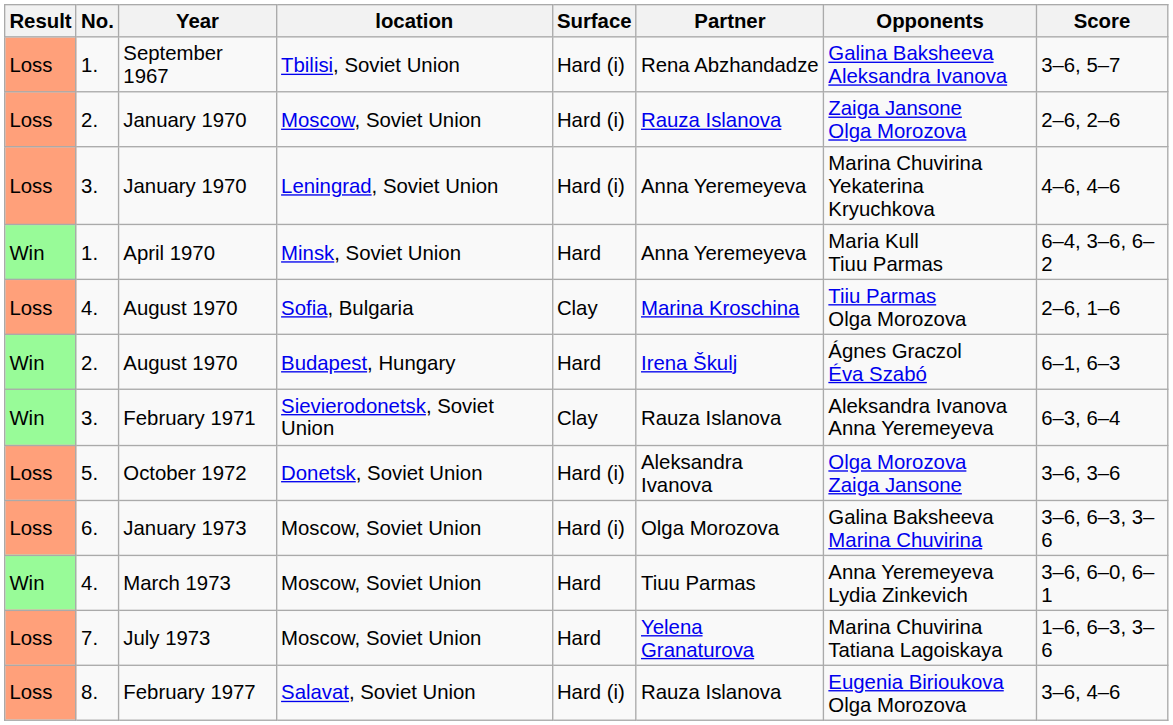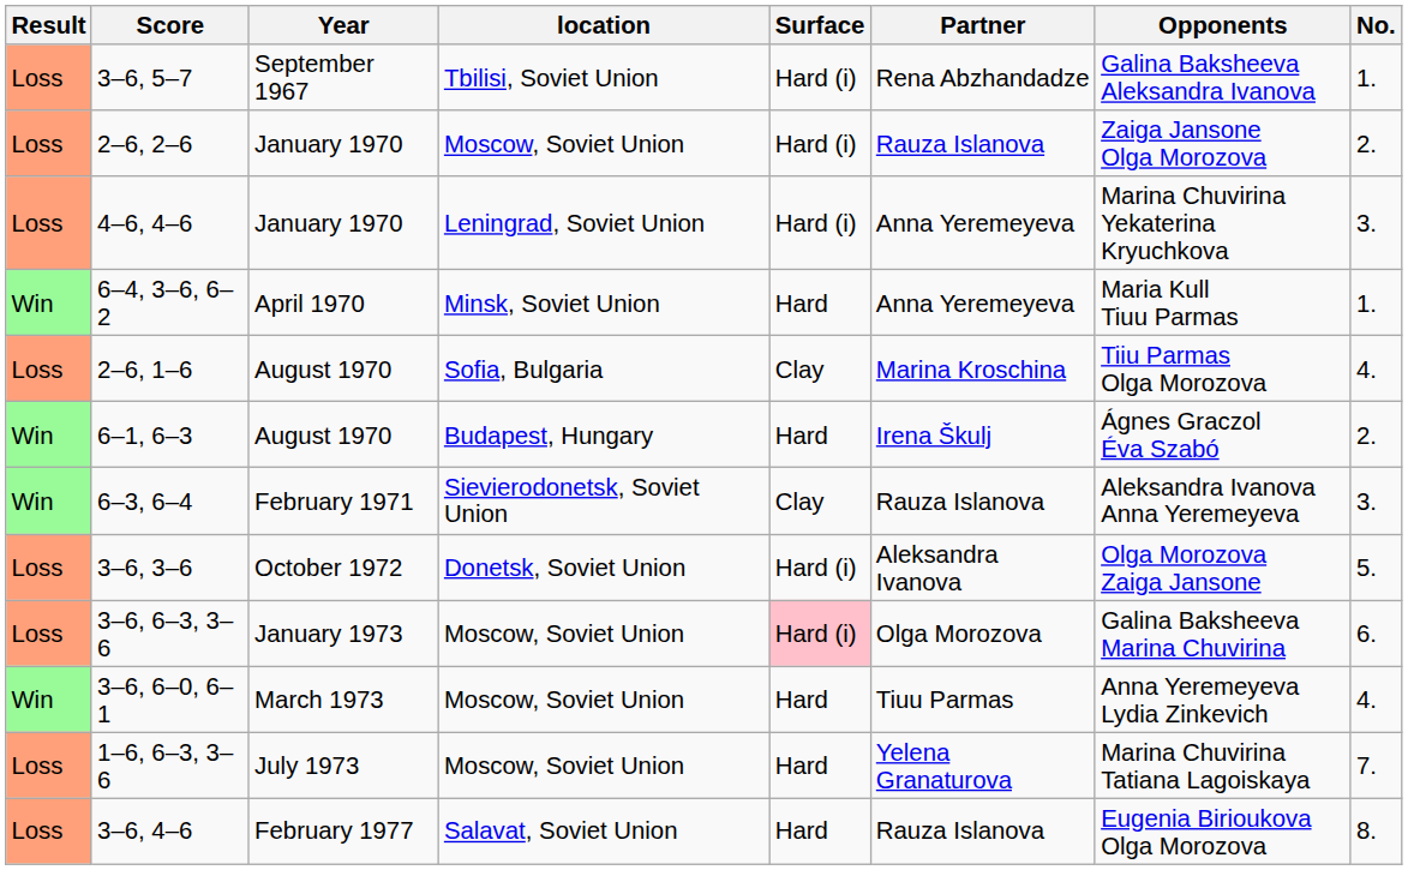 <table class="sortable wikitable" style="font-size:95%">
 <tr>
 <th>Result</th>
-<th>No.</th>
+<th>Score</th>
 <th>Year</th>
 <th>location</th>
 <th>Surface</th>
 <th>Partner</th>
 <th>Opponents</th>
-<th>Score</th>
+<th>No.</th>
 </tr>
 <tr>
 <td style="background:#ffa07a;">Loss</td>
-<td>1.</td>
+<td>3–6, 5–7</td>
 <td>September 1967</td>
 <td><a href='#'>Tbilisi</a>, Soviet Union</td>
 <td>Hard (i)</td>
 <td> Rena Abzhandadze</td>
 <td> <a href='#'>Galina Baksheeva</a> <br>  <a href='#'>Aleksandra Ivanova</a></td>
-<td>3–6, 5–7</td>
+<td>1.</td>
 </tr>
 <tr>
 <td style="background:#ffa07a;">Loss</td>
-<td>2.</td>
+<td>2–6, 2–6</td>
 <td>January 1970</td>
 <td><a href='#'>Moscow</a>, Soviet Union</td>
 <td>Hard (i)</td>
 <td> <a href='#'>Rauza Islanova</a></td>
 <td> <a href='#'>Zaiga Jansone</a> <br>  <a href='#'>Olga Morozova</a></td>
-<td>2–6, 2–6</td>
+<td>2.</td>
 </tr>
 <tr>
 <td style="background:#ffa07a;">Loss</td>
-<td>3.</td>
+<td>4–6, 4–6</td>
 <td>January 1970</td>
 <td><a href='#'>Leningrad</a>, Soviet Union</td>
 <td>Hard (i)</td>
 <td> Anna Yeremeyeva</td>
 <td> Marina Chuvirina <br>  Yekaterina Kryuchkova</td>
-<td>4–6, 4–6</td>
+<td>3.</td>
 </tr>
 <tr>
 <td style="background:#98fb98;">Win</td>
-<td>1.</td>
+<td>6–4, 3–6, 6–2</td>
 <td>April 1970</td>
 <td><a href='#'>Minsk</a>, Soviet Union</td>
 <td>Hard</td>
 <td> Anna Yeremeyeva</td>
 <td> Maria Kull <br>  Tiuu Parmas</td>
-<td>6–4, 3–6, 6–2</td>
+<td>1.</td>
 </tr>
 <tr>
 <td style="background:#ffa07a;">Loss</td>
-<td>4.</td>
+<td>2–6, 1–6</td>
 <td>August 1970</td>
 <td><a href='#'>Sofia</a>, Bulgaria</td>
 <td>Clay</td>
 <td> <a href='#'>Marina Kroschina</a></td>
 <td> <a href='#'>Tiiu Parmas</a> <br>  Olga Morozova</td>
-<td>2–6, 1–6</td>
+<td>4.</td>
 </tr>
 <tr>
 <td style="background:#98fb98;">Win</td>
-<td>2.</td>
+<td>6–1, 6–3</td>
 <td>August 1970</td>
 <td><a href='#'>Budapest</a>, Hungary</td>
 <td>Hard</td>
 <td> <a href='#'>Irena Škulj</a></td>
 <td> Ágnes Graczol <br>  <a href='#'>Éva Szabó</a></td>
-<td>6–1, 6–3</td>
+<td>2.</td>
 </tr>
 <tr>
 <td style="background:#98fb98;">Win</td>
-<td>3.</td>
+<td>6–3, 6–4</td>
 <td>February 1971</td>
 <td><a href='#'>Sievierodonetsk</a>, Soviet Union</td>
 <td>Clay</td>
 <td> Rauza Islanova</td>
 <td> Aleksandra Ivanova <br>  Anna Yeremeyeva</td>
-<td>6–3, 6–4</td>
+<td>3.</td>
 </tr>
 <tr>
 <td style="background:#ffa07a;">Loss</td>
-<td>5.</td>
+<td>3–6, 3–6</td>
 <td>October 1972</td>
 <td><a href='#'>Donetsk</a>, Soviet Union</td>
 <td>Hard (i)</td>
 <td> Aleksandra Ivanova</td>
 <td> <a href='#'>Olga Morozova</a> <br>  <a href='#'>Zaiga Jansone</a></td>
-<td>3–6, 3–6</td>
+<td>5.</td>
 </tr>
 <tr>
 <td style="background:#ffa07a;">Loss</td>
-<td>6.</td>
+<td>3–6, 6–3, 3–6</td>
 <td>January 1973</td>
 <td>Moscow, Soviet Union</td>
-<td>Hard (i)</td>
+<td style="background: pink;">Hard (i)</td>
 <td> Olga Morozova</td>
 <td> Galina Baksheeva <br>  <a href='#'>Marina Chuvirina</a></td>
-<td>3–6, 6–3, 3–6</td>
+<td>6.</td>
 </tr>
 <tr>
 <td style="background:#98fb98;">Win</td>
-<td>4.</td>
+<td>3–6, 6–0, 6–1</td>
 <td>March 1973</td>
 <td>Moscow, Soviet Union</td>
 <td>Hard</td>
 <td> Tiuu Parmas</td>
 <td> Anna Yeremeyeva <br>  Lydia Zinkevich</td>
-<td>3–6, 6–0, 6–1</td>
+<td>4.</td>
 </tr>
 <tr>
 <td style="background:#ffa07a;">Loss</td>
-<td>7.</td>
+<td>1–6, 6–3, 3–6</td>
 <td>July 1973</td>
 <td>Moscow, Soviet Union</td>
 <td>Hard</td>
 <td> <a href='#'>Yelena Granaturova</a></td>
 <td> Marina Chuvirina <br>  Tatiana Lagoiskaya</td>
-<td>1–6, 6–3, 3–6</td>
+<td>7.</td>
 </tr>
 <tr>
 <td style="background:#ffa07a;">Loss</td>
-<td>8.</td>
+<td>3–6, 4–6</td>
 <td>February 1977</td>
 <td><a href='#'>Salavat</a>, Soviet Union</td>
-<td>Hard (i)</td>
+<td>Hard</td>
 <td> Rauza Islanova</td>
 <td> <a href='#'>Eugenia Birioukova</a><br>  Olga Morozova</td>
-<td>3–6, 4–6</td>
+<td>8.</td>
 </tr>
 </table>
